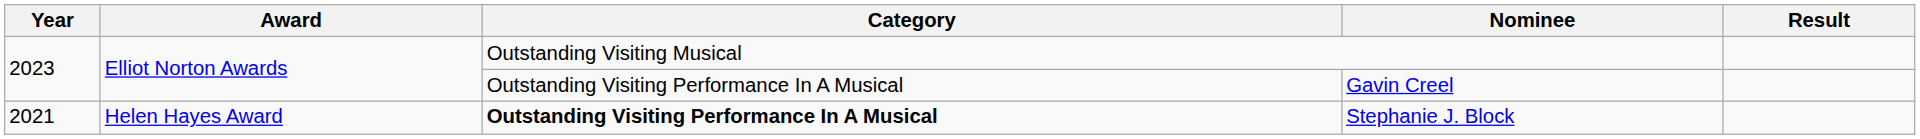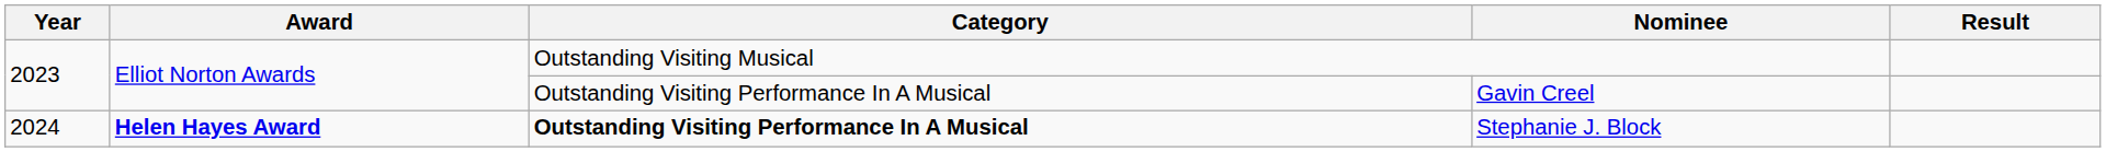 <table class="wikitable" width="95%">
 <tr>
 <th width="5%">Year</th>
 <th width="20%">Award</th>
 <th width="45%">Category</th>
 <th width="20%">Nominee</th>
 <th width="10%">Result</th>
 </tr>
 <tr>
 <td rowspan=2>2023</td>
 <td rowspan=2><a href='#'>Elliot Norton Awards</a></td>
 <td colspan=2>Outstanding Visiting Musical</td>
 <td></td>
 </tr>
 <tr>
 <td>Outstanding Visiting Performance In A Musical</td>
 <td><a href='#'>Gavin Creel</a></td>
 <td></td>
 </tr>
 <tr>
-<td>2021</td>
-<td><a href='#'>Helen Hayes Award</a></td>
+<td>2024</td>
+<td><strong><a href='#'>Helen Hayes Award</a></strong></td>
 <td><strong>Outstanding Visiting Performance In A Musical</strong></td>
 <td><a href='#'>Stephanie J. Block</a></td>
 <td></td>
 </tr>
 </table>
